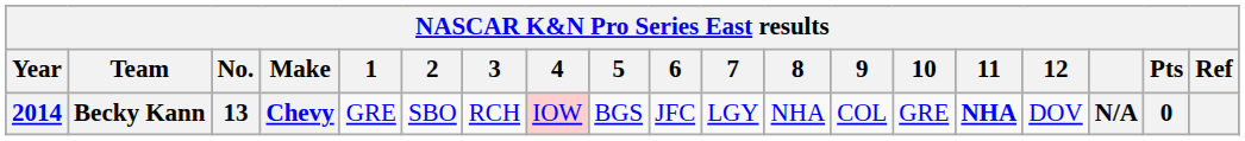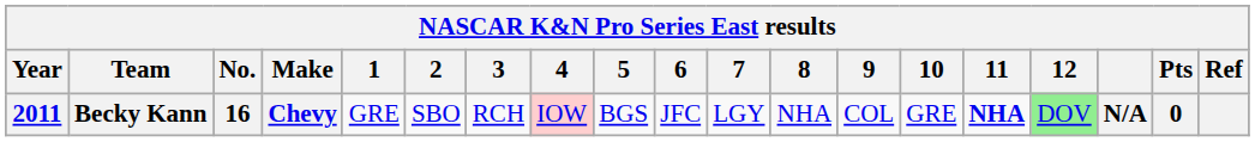 <table class="wikitable" style="text-align:center; font-size:75%">
 <tr>
 <th colspan=21><a href='#'>NASCAR K&N Pro Series East</a> results</th>
 </tr>
 <tr>
 <th>Year</th>
 <th>Team</th>
 <th>No.</th>
 <th>Make</th>
 <th>1</th>
 <th>2</th>
 <th>3</th>
 <th>4</th>
 <th>5</th>
 <th>6</th>
 <th>7</th>
 <th>8</th>
 <th>9</th>
 <th>10</th>
 <th>11</th>
 <th>12</th>
 <th></th>
 <th>Pts</th>
 <th>Ref</th>
 </tr>
 <tr>
-<th><a href='#'>2014</a></th>
+<th><a href='#'>2011</a></th>
 <th>Becky Kann</th>
-<th>13</th>
+<th>16</th>
 <th><a href='#'>Chevy</a></th>
 <td><a href='#'>GRE</a></td>
 <td><a href='#'>SBO</a></td>
 <td><a href='#'>RCH</a></td>
 <td style="background:#FFCFCF;"><a href='#'>IOW</a><br></td>
 <td><a href='#'>BGS</a></td>
 <td><a href='#'>JFC</a></td>
 <td><a href='#'>LGY</a></td>
 <td><a href='#'>NHA</a></td>
 <td><a href='#'>COL</a></td>
 <td><a href='#'>GRE</a></td>
 <td><strong><a href='#'>NHA</a></strong></td>
-<td><a href='#'>DOV</a></td>
+<td style="background: lightgreen;"><a href='#'>DOV</a></td>
 <th>N/A</th>
 <th>0</th>
 <th></th>
 </tr>
 </table>
